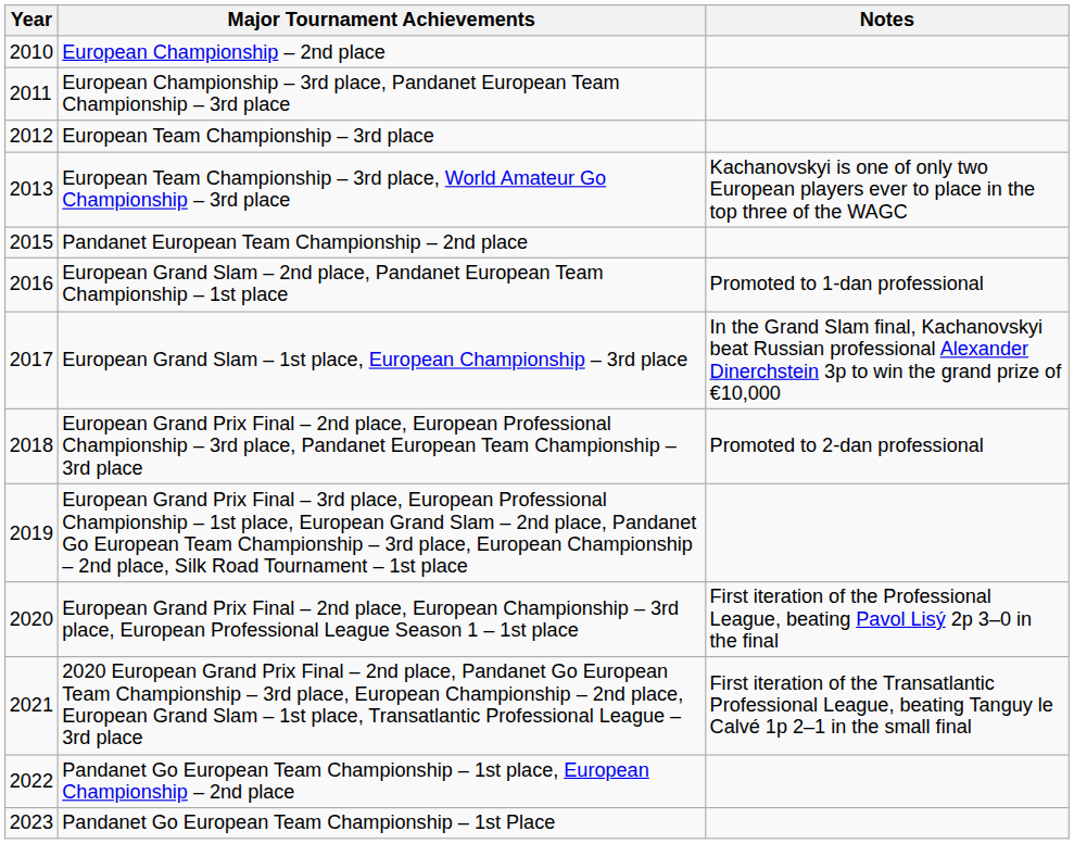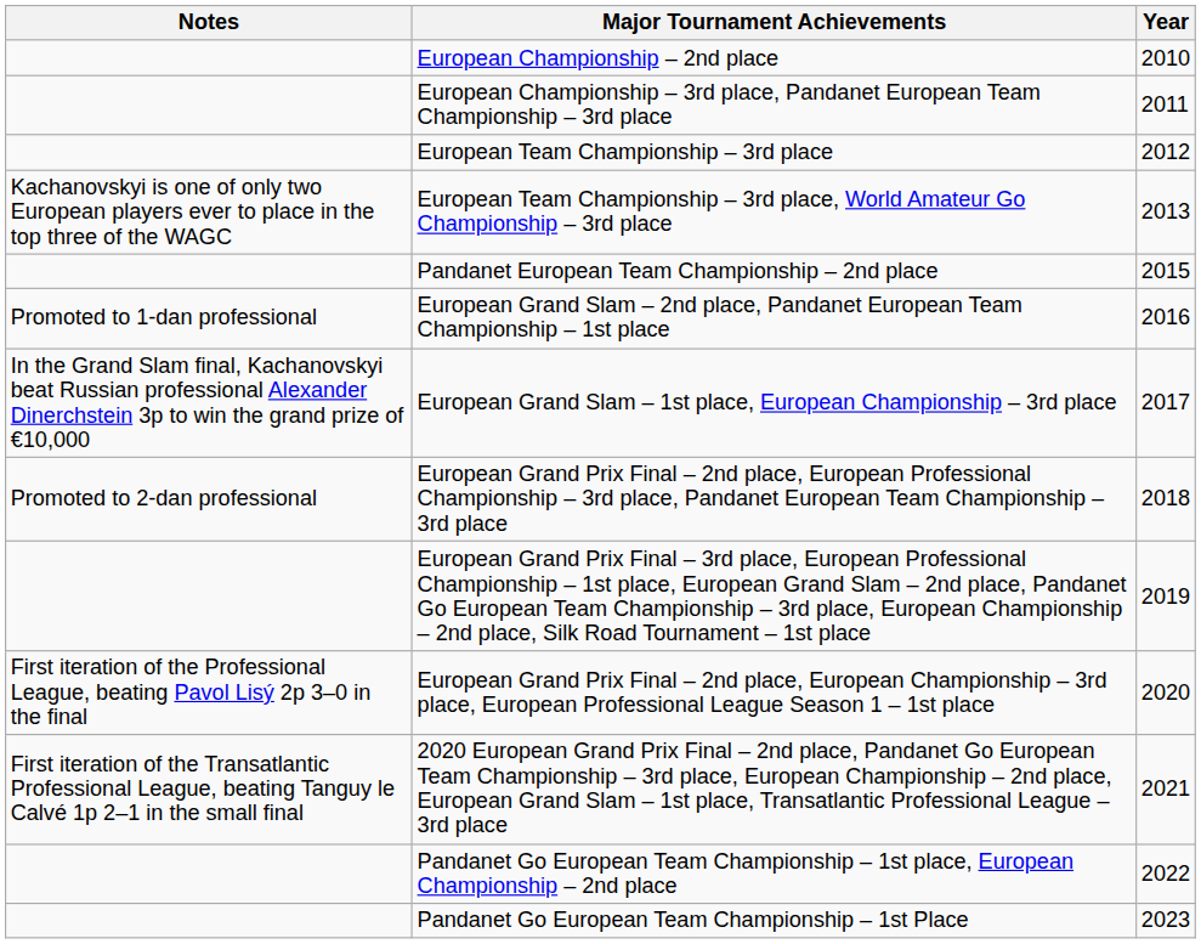 <table class="wikitable">
 <tr>
+<th>Notes</th>
+<th>Major Tournament Achievements</th>
 <th>Year</th>
-<th>Major Tournament Achievements</th>
-<th>Notes</th>
 </tr>
 <tr>
+<td></td>
+<td><a href='#'>European Championship</a> – 2nd place</td>
 <td>2010</td>
-<td><a href='#'>European Championship</a> – 2nd place</td>
-<td></td>
 </tr>
 <tr>
+<td></td>
+<td>European Championship – 3rd place, Pandanet European Team Championship – 3rd place</td>
 <td>2011</td>
-<td>European Championship – 3rd place, Pandanet European Team Championship – 3rd place</td>
-<td></td>
 </tr>
 <tr>
+<td></td>
+<td>European Team Championship – 3rd place</td>
 <td>2012</td>
-<td>European Team Championship – 3rd place</td>
-<td></td>
 </tr>
 <tr>
+<td>Kachanovskyi is one of only two European players ever to place in the top three of the WAGC</td>
+<td>European Team Championship – 3rd place, <a href='#'>World Amateur Go Championship</a> – 3rd place</td>
 <td>2013</td>
-<td>European Team Championship – 3rd place, <a href='#'>World Amateur Go Championship</a> – 3rd place</td>
-<td>Kachanovskyi is one of only two European players ever to place in the top three of the WAGC</td>
 </tr>
 <tr>
+<td></td>
+<td>Pandanet European Team Championship – 2nd place</td>
 <td>2015</td>
-<td>Pandanet European Team Championship – 2nd place</td>
-<td></td>
 </tr>
 <tr>
+<td>Promoted to 1-dan professional</td>
+<td>European Grand Slam – 2nd place, Pandanet European Team Championship – 1st place</td>
 <td>2016</td>
-<td>European Grand Slam – 2nd place, Pandanet European Team Championship – 1st place</td>
-<td>Promoted to 1-dan professional</td>
 </tr>
 <tr>
+<td>In the Grand Slam final, Kachanovskyi beat Russian professional <a href='#'>Alexander Dinerchstein</a> 3p to win the grand prize of €10,000</td>
+<td>European Grand Slam – 1st place, <a href='#'>European Championship</a> – 3rd place</td>
 <td>2017</td>
-<td>European Grand Slam – 1st place, <a href='#'>European Championship</a> – 3rd place</td>
-<td>In the Grand Slam final, Kachanovskyi beat Russian professional <a href='#'>Alexander Dinerchstein</a> 3p to win the grand prize of €10,000</td>
 </tr>
 <tr>
+<td>Promoted to 2-dan professional</td>
+<td>European Grand Prix Final – 2nd place, European Professional Championship – 3rd place, Pandanet European Team Championship – 3rd place</td>
 <td>2018</td>
-<td>European Grand Prix Final – 2nd place, European Professional Championship – 3rd place, Pandanet European Team Championship – 3rd place</td>
-<td>Promoted to 2-dan professional</td>
 </tr>
 <tr>
+<td></td>
+<td>European Grand Prix Final – 3rd place, European Professional Championship – 1st place, European Grand Slam – 2nd place, Pandanet Go European Team Championship – 3rd place, European Championship – 2nd place, Silk Road Tournament – 1st place</td>
 <td>2019</td>
-<td>European Grand Prix Final – 3rd place, European Professional Championship – 1st place, European Grand Slam – 2nd place, Pandanet Go European Team Championship – 3rd place, European Championship – 2nd place, Silk Road Tournament – 1st place</td>
-<td></td>
 </tr>
 <tr>
+<td>First iteration of the Professional League, beating <a href='#'>Pavol Lisý</a> 2p 3–0 in the final</td>
+<td>European Grand Prix Final – 2nd place, European Championship – 3rd place, European Professional League Season 1 – 1st place</td>
 <td>2020</td>
-<td>European Grand Prix Final – 2nd place, European Championship – 3rd place, European Professional League Season 1 – 1st place</td>
-<td>First iteration of the Professional League, beating <a href='#'>Pavol Lisý</a> 2p 3–0 in the final</td>
 </tr>
 <tr>
+<td>First iteration of the Transatlantic Professional League, beating Tanguy le Calvé 1p 2–1 in the small final</td>
+<td>2020 European Grand Prix Final – 2nd place, Pandanet Go European Team Championship – 3rd place, European Championship – 2nd place, European Grand Slam – 1st place, Transatlantic Professional League – 3rd place</td>
 <td>2021</td>
-<td>2020 European Grand Prix Final – 2nd place, Pandanet Go European Team Championship – 3rd place, European Championship – 2nd place, European Grand Slam – 1st place, Transatlantic Professional League – 3rd place</td>
-<td>First iteration of the Transatlantic Professional League, beating Tanguy le Calvé 1p 2–1 in the small final</td>
 </tr>
 <tr>
+<td></td>
+<td>Pandanet Go European Team Championship – 1st place, <a href='#'>European Championship</a> – 2nd place</td>
 <td>2022</td>
-<td>Pandanet Go European Team Championship – 1st place, <a href='#'>European Championship</a> – 2nd place</td>
-<td></td>
 </tr>
 <tr>
+<td></td>
+<td>Pandanet Go European Team Championship – 1st Place</td>
 <td>2023</td>
-<td>Pandanet Go European Team Championship – 1st Place</td>
-<td></td>
 </tr>
 </table>
